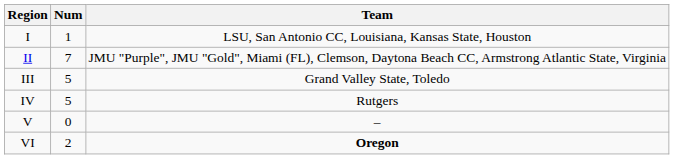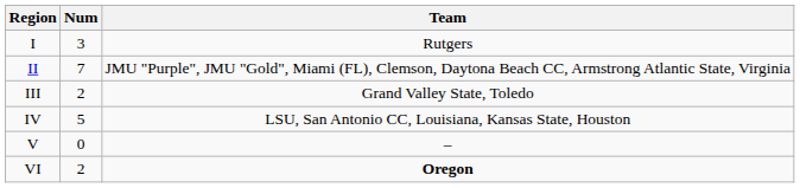 <table class="wikitable sortable" style="text-align:center">
 <tr>
 <th>Region</th>
 <th>Num</th>
 <th>Team</th>
 </tr>
 <tr>
 <td>I</td>
-<td>1</td>
-<td>LSU, San Antonio CC, Louisiana, Kansas State, Houston</td>
+<td>3</td>
+<td>Rutgers</td>
 </tr>
 <tr>
 <td><a href='#'>II</a></td>
 <td>7</td>
 <td>JMU "Purple", JMU "Gold", Miami (FL), Clemson, Daytona Beach CC, Armstrong Atlantic State, Virginia</td>
 </tr>
 <tr>
 <td>III</td>
-<td>5</td>
+<td>2</td>
 <td>Grand Valley State, Toledo</td>
 </tr>
 <tr>
 <td>IV</td>
 <td>5</td>
-<td>Rutgers</td>
+<td>LSU, San Antonio CC, Louisiana, Kansas State, Houston</td>
 </tr>
 <tr>
 <td>V</td>
 <td>0</td>
 <td>–</td>
 </tr>
 <tr>
 <td>VI</td>
 <td>2</td>
 <td><strong>Oregon</strong></td>
 </tr>
 </table>
